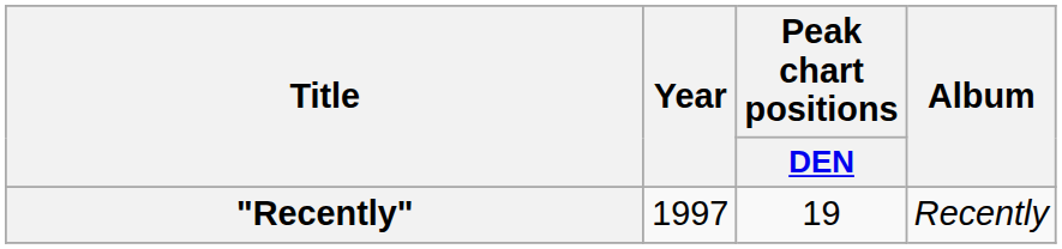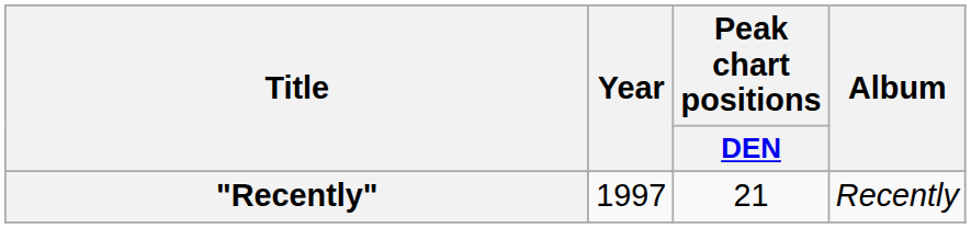 <table class="wikitable plainrowheaders" style="text-align:center;" border="1">
 <tr>
 <th scope="col" rowspan="2" style="width:18em;">Title</th>
 <th scope="col" rowspan="2">Year</th>
 <th scope="col" colspan="1">Peak chart positions</th>
 <th scope="col" rowspan="2">Album</th>
 </tr>
 <tr>
 <th scope="col" style="width:3em;font-size:90%;"><a href='#'>DEN</a><br></th>
 </tr>
 <tr>
 <th scope="row">"Recently"</th>
 <td>1997</td>
-<td>19</td>
+<td>21</td>
 <td><em>Recently</em></td>
 </tr>
 </table>
